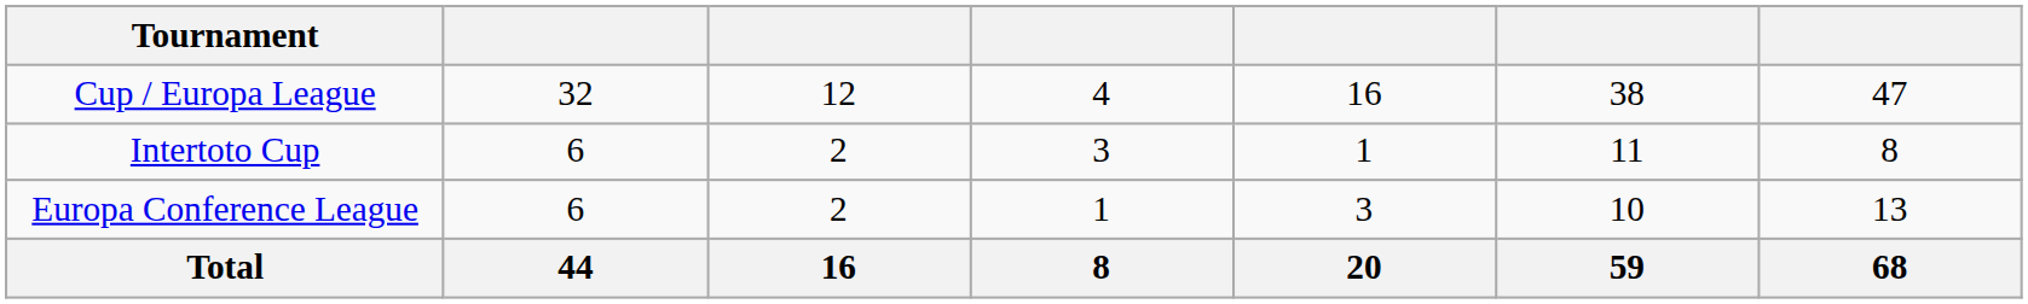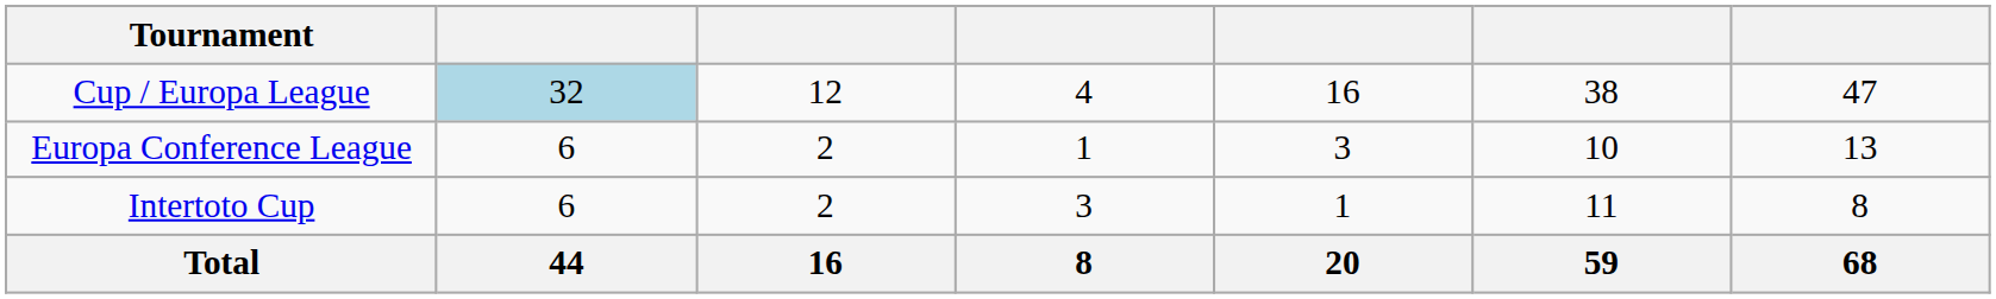 <table class="wikitable" style="font-size:90%; text-align: center;">
 <tr>
 <th width=20%>Tournament</th>
 <th width=12%></th>
 <th width=12%></th>
 <th width=12%></th>
 <th width=12%></th>
 <th width=12%></th>
 <th width=12%></th>
 </tr>
 <tr>
 <td><a href='#'>Cup / Europa League</a></td>
-<td>32</td>
+<td style="background: lightblue;">32</td>
 <td>12</td>
 <td>4</td>
 <td>16</td>
 <td>38</td>
 <td>47</td>
+</tr>
+<tr>
+<td><a href='#'>Europa Conference League</a></td>
+<td>6</td>
+<td>2</td>
+<td>1</td>
+<td>3</td>
+<td>10</td>
+<td>13</td>
 </tr>
 <tr>
 <td><a href='#'>Intertoto Cup</a></td>
 <td>6</td>
 <td>2</td>
 <td>3</td>
 <td>1</td>
 <td>11</td>
 <td>8</td>
 </tr>
 <tr>
-<td><a href='#'>Europa Conference League</a></td>
-<td>6</td>
-<td>2</td>
-<td>1</td>
-<td>3</td>
-<td>10</td>
-<td>13</td>
-</tr>
-<tr>
 <th><strong>Total</strong></th>
 <th><strong>44</strong></th>
 <th><strong>16</strong></th>
 <th><strong>8</strong></th>
 <th><strong>20</strong></th>
 <th><strong>59</strong></th>
 <th><strong>68</strong></th>
 </tr>
 </table>
